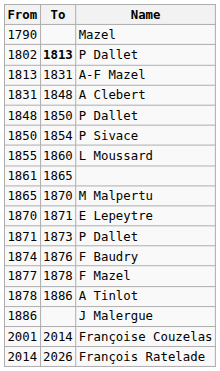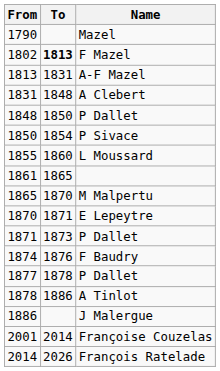 <table class="wikitable">
 <tr>
 <th>From</th>
 <th>To</th>
 <th>Name</th>
 </tr>
 <tr>
 <td>1790</td>
 <td></td>
 <td>Mazel</td>
 </tr>
 <tr>
 <td>1802</td>
 <td><strong>1813</strong></td>
-<td>P Dallet</td>
+<td>F Mazel</td>
 </tr>
 <tr>
 <td>1813</td>
 <td>1831</td>
 <td>A-F Mazel</td>
 </tr>
 <tr>
 <td>1831</td>
 <td>1848</td>
 <td>A Clebert</td>
 </tr>
 <tr>
 <td>1848</td>
 <td>1850</td>
 <td>P Dallet</td>
 </tr>
 <tr>
 <td>1850</td>
 <td>1854</td>
 <td>P Sivace</td>
 </tr>
 <tr>
 <td>1855</td>
 <td>1860</td>
 <td>L Moussard</td>
 </tr>
 <tr>
 <td>1861</td>
 <td>1865</td>
 <td></td>
 </tr>
 <tr>
 <td>1865</td>
 <td>1870</td>
 <td>M Malpertu</td>
 </tr>
 <tr>
 <td>1870</td>
 <td>1871</td>
 <td>E Lepeytre</td>
 </tr>
 <tr>
 <td>1871</td>
 <td>1873</td>
 <td>P Dallet</td>
 </tr>
 <tr>
 <td>1874</td>
 <td>1876</td>
 <td>F Baudry</td>
 </tr>
 <tr>
 <td>1877</td>
 <td>1878</td>
-<td>F Mazel</td>
+<td>P Dallet</td>
 </tr>
 <tr>
 <td>1878</td>
 <td>1886</td>
 <td>A Tinlot</td>
 </tr>
 <tr>
 <td>1886</td>
 <td></td>
 <td>J Malergue</td>
 </tr>
 <tr>
 <td>2001</td>
 <td>2014</td>
 <td>Françoise Couzelas</td>
 </tr>
 <tr>
 <td>2014</td>
 <td>2026</td>
 <td>François Ratelade</td>
 </tr>
 </table>
